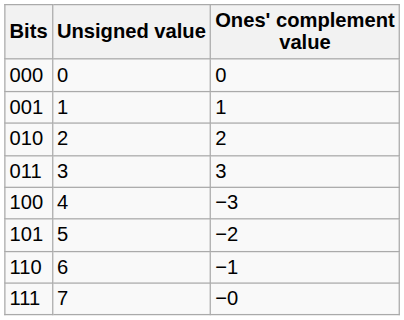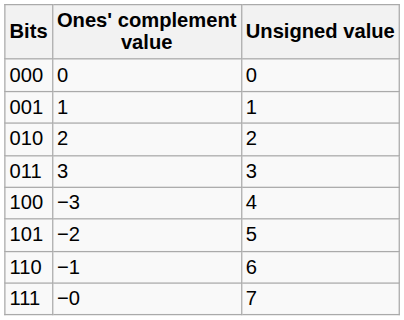 <table class="wikitable sortable floatright" style="margin-left: 1.5em;">
 <tr>
 <th>Bits</th>
+<th>Ones' complement<br>value</th>
 <th>Unsigned value</th>
-<th>Ones' complement<br>value</th>
 </tr>
 <tr>
 <td>000</td>
 <td>0</td>
 <td>0</td>
 </tr>
 <tr>
 <td>001</td>
 <td>1</td>
 <td>1</td>
 </tr>
 <tr>
 <td>010</td>
 <td>2</td>
 <td>2</td>
 </tr>
 <tr>
 <td>011</td>
 <td>3</td>
 <td>3</td>
 </tr>
 <tr>
 <td>100</td>
+<td>−3</td>
 <td>4</td>
-<td>−3</td>
 </tr>
 <tr>
 <td>101</td>
+<td>−2</td>
 <td>5</td>
-<td>−2</td>
 </tr>
 <tr>
 <td>110</td>
+<td>−1</td>
 <td>6</td>
-<td>−1</td>
 </tr>
 <tr>
 <td>111</td>
+<td>−0</td>
 <td>7</td>
-<td>−0</td>
 </tr>
 </table>
